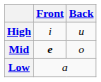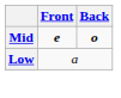 <table class=wikitable style=text-align:center>
 <tr>
 <th></th>
 <th><a href='#'>Front</a></th>
 <th><a href='#'>Back</a></th>
 </tr>
 <tr>
-<th><a href='#'>High</a></th>
-<td><em>i</em> </td>
-<td><em>u</em> </td>
-</tr>
-<tr>
 <th><a href='#'>Mid</a></th>
 <td><strong><em>e</em> </strong></td>
-<td><em>o</em> </td>
+<td><strong><em>o</em> </strong></td>
 </tr>
 <tr>
 <th><a href='#'>Low</a></th>
 <td colspan=2><em>a</em> </td>
 </tr>
 </table>
